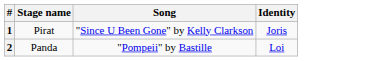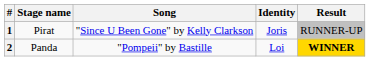 <table class="wikitable plainrowheaders" style="text-align: center;">
 <tr>
 <th>#</th>
 <th>Stage name</th>
 <th>Song</th>
 <th>Identity</th>
+<th>Result</th>
 </tr>
 <tr>
 <th>1</th>
 <td>Pirat</td>
 <td>"<a href='#'>Since U Been Gone</a>" by <a href='#'>Kelly Clarkson</a></td>
 <td><a href='#'>Joris</a></td>
+<td bgcolor=silver>RUNNER-UP</td>
 </tr>
 <tr>
 <th>2</th>
 <td>Panda</td>
 <td>"<a href='#'>Pompeii</a>" by <a href='#'>Bastille</a></td>
 <td><a href='#'>Loi</a></td>
+<td bgcolor=gold><strong>WINNER</strong></td>
 </tr>
 </table>
